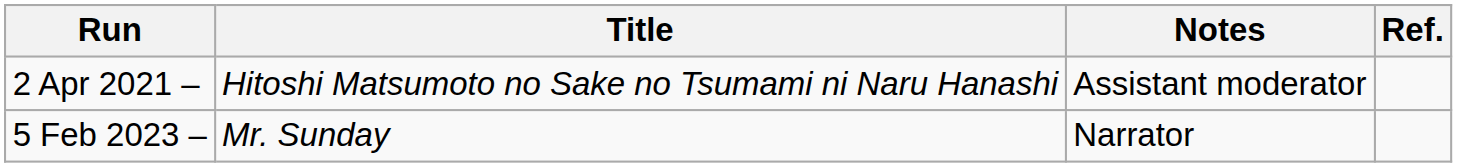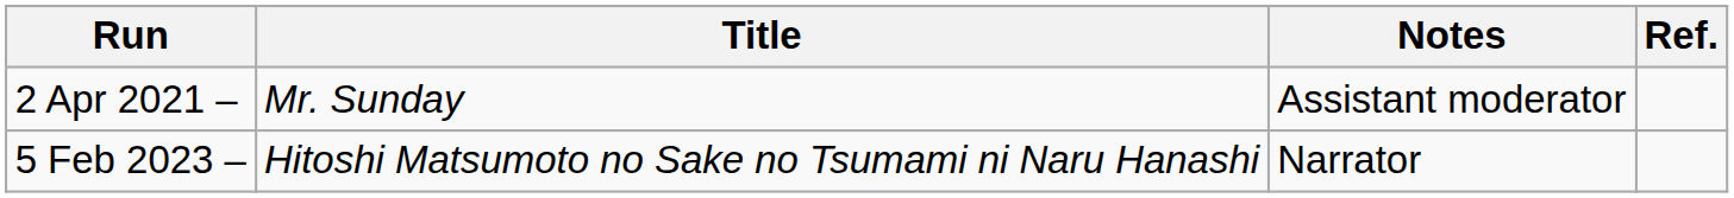 <table class="wikitable">
 <tr>
 <th>Run</th>
 <th>Title</th>
 <th>Notes</th>
 <th>Ref.</th>
 </tr>
 <tr>
 <td>2 Apr 2021 –</td>
-<td><em>Hitoshi Matsumoto no Sake no Tsumami ni Naru Hanashi</em></td>
+<td><em>Mr. Sunday</em></td>
 <td>Assistant moderator</td>
 <td></td>
 </tr>
 <tr>
 <td>5 Feb 2023 –</td>
-<td><em>Mr. Sunday</em></td>
+<td><em>Hitoshi Matsumoto no Sake no Tsumami ni Naru Hanashi</em></td>
 <td>Narrator</td>
 <td></td>
 </tr>
 </table>
